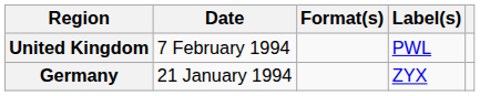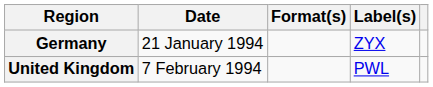 <table class="wikitable plainrowheaders">
 <tr>
 <th scope="col">Region</th>
 <th scope="col">Date</th>
 <th scope="col">Format(s)</th>
 <th scope="col">Label(s)</th>
 <th scope="col"></th>
 </tr>
 <tr>
+<th scope="row">Germany</th>
+<td>21 January 1994</td>
+<td></td>
+<td><a href='#'>ZYX</a></td>
+<td></td>
+</tr>
+<tr>
 <th scope="row">United Kingdom</th>
 <td>7 February 1994</td>
 <td></td>
 <td><a href='#'>PWL</a></td>
 <td></td>
 </tr>
-<tr>
-<th scope="row">Germany</th>
-<td>21 January 1994</td>
-<td></td>
-<td><a href='#'>ZYX</a></td>
-<td></td>
-</tr>
 </table>
